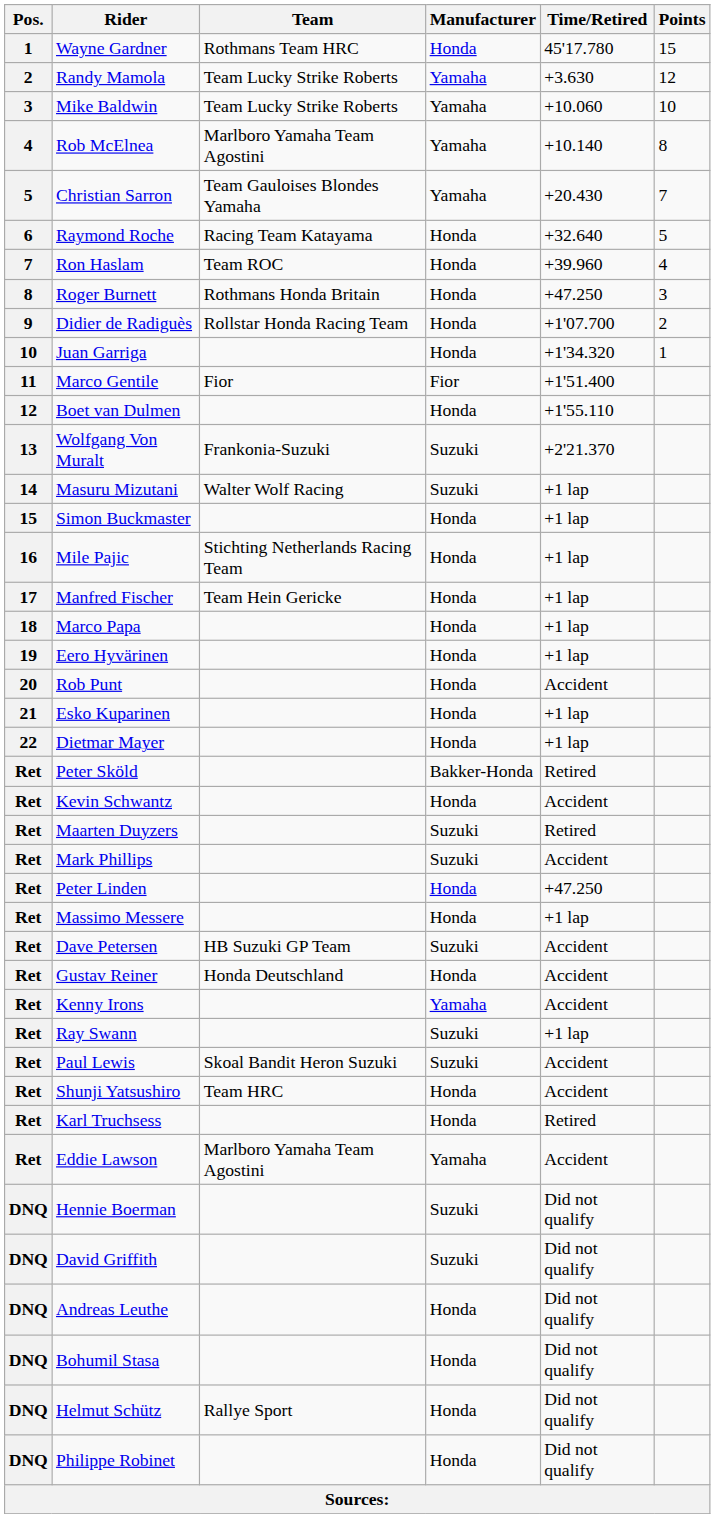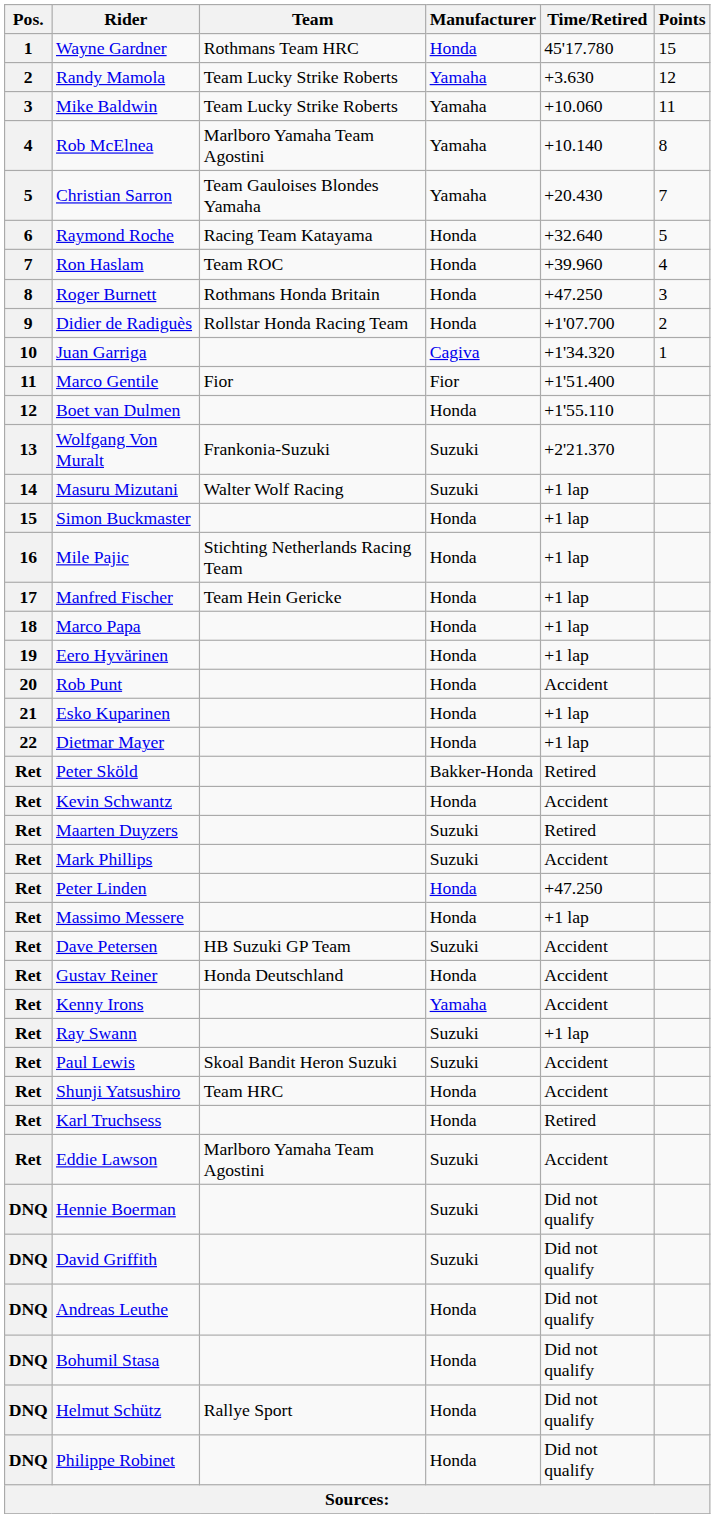 <table class="wikitable" style="font-size: 95%;">
 <tr>
 <th>Pos.</th>
 <th>Rider</th>
 <th>Team</th>
 <th>Manufacturer</th>
 <th>Time/Retired</th>
 <th>Points</th>
 </tr>
 <tr>
 <th>1</th>
 <td><a href='#'>Wayne Gardner</a></td>
 <td>Rothmans Team HRC</td>
 <td><a href='#'>Honda</a></td>
 <td>45'17.780</td>
 <td>15</td>
 </tr>
 <tr>
 <th>2</th>
 <td><a href='#'>Randy Mamola</a></td>
 <td>Team Lucky Strike Roberts</td>
 <td><a href='#'>Yamaha</a></td>
 <td>+3.630</td>
 <td>12</td>
 </tr>
 <tr>
 <th>3</th>
 <td><a href='#'>Mike Baldwin</a></td>
 <td>Team Lucky Strike Roberts</td>
 <td>Yamaha</td>
 <td>+10.060</td>
-<td>10</td>
+<td>11</td>
 </tr>
 <tr>
 <th>4</th>
 <td><a href='#'>Rob McElnea</a></td>
 <td>Marlboro Yamaha Team Agostini</td>
 <td>Yamaha</td>
 <td>+10.140</td>
 <td>8</td>
 </tr>
 <tr>
 <th>5</th>
 <td><a href='#'>Christian Sarron</a></td>
 <td>Team Gauloises Blondes Yamaha</td>
 <td>Yamaha</td>
 <td>+20.430</td>
 <td>7</td>
 </tr>
 <tr>
 <th>6</th>
 <td><a href='#'>Raymond Roche</a></td>
 <td>Racing Team Katayama</td>
 <td>Honda</td>
 <td>+32.640</td>
 <td>5</td>
 </tr>
 <tr>
 <th>7</th>
 <td><a href='#'>Ron Haslam</a></td>
 <td>Team ROC</td>
 <td>Honda</td>
 <td>+39.960</td>
 <td>4</td>
 </tr>
 <tr>
 <th>8</th>
 <td><a href='#'>Roger Burnett</a></td>
 <td>Rothmans Honda Britain</td>
 <td>Honda</td>
 <td>+47.250</td>
 <td>3</td>
 </tr>
 <tr>
 <th>9</th>
 <td><a href='#'>Didier de Radiguès</a></td>
 <td>Rollstar Honda Racing Team</td>
 <td>Honda</td>
 <td>+1'07.700</td>
 <td>2</td>
 </tr>
 <tr>
 <th>10</th>
 <td><a href='#'>Juan Garriga</a></td>
 <td></td>
-<td>Honda</td>
+<td><a href='#'>Cagiva</a></td>
 <td>+1'34.320</td>
 <td>1</td>
 </tr>
 <tr>
 <th>11</th>
 <td><a href='#'>Marco Gentile</a></td>
 <td>Fior</td>
 <td>Fior</td>
 <td>+1'51.400</td>
 <td></td>
 </tr>
 <tr>
 <th>12</th>
 <td><a href='#'>Boet van Dulmen</a></td>
 <td></td>
 <td>Honda</td>
 <td>+1'55.110</td>
 <td></td>
 </tr>
 <tr>
 <th>13</th>
 <td><a href='#'>Wolfgang Von Muralt</a></td>
 <td>Frankonia-Suzuki</td>
 <td>Suzuki</td>
 <td>+2'21.370</td>
 <td></td>
 </tr>
 <tr>
 <th>14</th>
 <td><a href='#'>Masuru Mizutani</a></td>
 <td>Walter Wolf Racing</td>
 <td>Suzuki</td>
 <td>+1 lap</td>
 <td></td>
 </tr>
 <tr>
 <th>15</th>
 <td><a href='#'>Simon Buckmaster</a></td>
 <td></td>
 <td>Honda</td>
 <td>+1 lap</td>
 <td></td>
 </tr>
 <tr>
 <th>16</th>
 <td><a href='#'>Mile Pajic</a></td>
 <td>Stichting Netherlands Racing Team</td>
 <td>Honda</td>
 <td>+1 lap</td>
 <td></td>
 </tr>
 <tr>
 <th>17</th>
 <td><a href='#'>Manfred Fischer</a></td>
 <td>Team Hein Gericke</td>
 <td>Honda</td>
 <td>+1 lap</td>
 <td></td>
 </tr>
 <tr>
 <th>18</th>
 <td><a href='#'>Marco Papa</a></td>
 <td></td>
 <td>Honda</td>
 <td>+1 lap</td>
 <td></td>
 </tr>
 <tr>
 <th>19</th>
 <td><a href='#'>Eero Hyvärinen</a></td>
 <td></td>
 <td>Honda</td>
 <td>+1 lap</td>
 <td></td>
 </tr>
 <tr>
 <th>20</th>
 <td><a href='#'>Rob Punt</a></td>
 <td></td>
 <td>Honda</td>
 <td>Accident</td>
 <td></td>
 </tr>
 <tr>
 <th>21</th>
 <td><a href='#'>Esko Kuparinen</a></td>
 <td></td>
 <td>Honda</td>
 <td>+1 lap</td>
 <td></td>
 </tr>
 <tr>
 <th>22</th>
 <td><a href='#'>Dietmar Mayer</a></td>
 <td></td>
 <td>Honda</td>
 <td>+1 lap</td>
 <td></td>
 </tr>
 <tr>
 <th>Ret</th>
 <td><a href='#'>Peter Sköld</a></td>
 <td></td>
 <td>Bakker-Honda</td>
 <td>Retired</td>
 <td></td>
 </tr>
 <tr>
 <th>Ret</th>
 <td><a href='#'>Kevin Schwantz</a></td>
 <td></td>
 <td>Honda</td>
 <td>Accident</td>
 <td></td>
 </tr>
 <tr>
 <th>Ret</th>
 <td><a href='#'>Maarten Duyzers</a></td>
 <td></td>
 <td>Suzuki</td>
 <td>Retired</td>
 <td></td>
 </tr>
 <tr>
 <th>Ret</th>
 <td><a href='#'>Mark Phillips</a></td>
 <td></td>
 <td>Suzuki</td>
 <td>Accident</td>
 <td></td>
 </tr>
 <tr>
 <th>Ret</th>
 <td> <a href='#'>Peter Linden</a></td>
 <td></td>
 <td><a href='#'>Honda</a></td>
 <td>+47.250</td>
 <td></td>
 </tr>
 <tr>
 <th>Ret</th>
 <td><a href='#'>Massimo Messere</a></td>
 <td></td>
 <td>Honda</td>
 <td>+1 lap</td>
 <td></td>
 </tr>
 <tr>
 <th>Ret</th>
 <td><a href='#'>Dave Petersen</a></td>
 <td>HB Suzuki GP Team</td>
 <td>Suzuki</td>
 <td>Accident</td>
 <td></td>
 </tr>
 <tr>
 <th>Ret</th>
 <td><a href='#'>Gustav Reiner</a></td>
 <td>Honda Deutschland</td>
 <td>Honda</td>
 <td>Accident</td>
 <td></td>
 </tr>
 <tr>
 <th>Ret</th>
 <td><a href='#'>Kenny Irons</a></td>
 <td></td>
 <td><a href='#'>Yamaha</a></td>
 <td>Accident</td>
 <td></td>
 </tr>
 <tr>
 <th>Ret</th>
 <td><a href='#'>Ray Swann</a></td>
 <td></td>
 <td>Suzuki</td>
 <td>+1 lap</td>
 <td></td>
 </tr>
 <tr>
 <th>Ret</th>
 <td><a href='#'>Paul Lewis</a></td>
 <td>Skoal Bandit Heron Suzuki</td>
 <td>Suzuki</td>
 <td>Accident</td>
 <td></td>
 </tr>
 <tr>
 <th>Ret</th>
 <td><a href='#'>Shunji Yatsushiro</a></td>
 <td>Team HRC</td>
 <td>Honda</td>
 <td>Accident</td>
 <td></td>
 </tr>
 <tr>
 <th>Ret</th>
 <td><a href='#'>Karl Truchsess</a></td>
 <td></td>
 <td>Honda</td>
 <td>Retired</td>
 <td></td>
 </tr>
 <tr>
 <th>Ret</th>
 <td><a href='#'>Eddie Lawson</a></td>
 <td>Marlboro Yamaha Team Agostini</td>
-<td>Yamaha</td>
+<td>Suzuki</td>
 <td>Accident</td>
 <td></td>
 </tr>
 <tr>
 <th>DNQ</th>
 <td><a href='#'>Hennie Boerman</a></td>
 <td></td>
 <td>Suzuki</td>
 <td>Did not qualify</td>
 <td></td>
 </tr>
 <tr>
 <th>DNQ</th>
 <td><a href='#'>David Griffith</a></td>
 <td></td>
 <td>Suzuki</td>
 <td>Did not qualify</td>
 <td></td>
 </tr>
 <tr>
 <th>DNQ</th>
 <td><a href='#'>Andreas Leuthe</a></td>
 <td></td>
 <td>Honda</td>
 <td>Did not qualify</td>
 <td></td>
 </tr>
 <tr>
 <th>DNQ</th>
 <td><a href='#'>Bohumil Stasa</a></td>
 <td></td>
 <td>Honda</td>
 <td>Did not qualify</td>
 <td></td>
 </tr>
 <tr>
 <th>DNQ</th>
 <td><a href='#'>Helmut Schütz</a></td>
 <td>Rallye Sport</td>
 <td>Honda</td>
 <td>Did not qualify</td>
 <td></td>
 </tr>
 <tr>
 <th>DNQ</th>
 <td><a href='#'>Philippe Robinet</a></td>
 <td></td>
 <td>Honda</td>
 <td>Did not qualify</td>
 <td></td>
 </tr>
 <tr>
 <th colspan=8>Sources: </th>
 </tr>
 </table>
